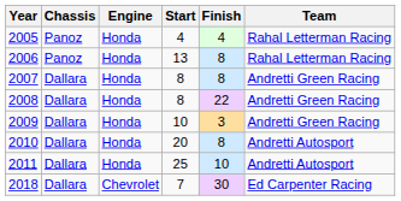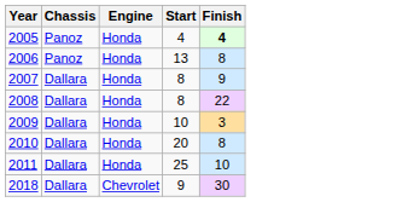 <table class="wikitable" style="font-size: 90%;">
 <tr>
 <th scope="col">Year</th>
 <th scope="col">Chassis</th>
 <th scope="col">Engine</th>
 <th scope="col">Start</th>
 <th scope="col">Finish</th>
-<th scope="col">Team</th>
 </tr>
 <tr>
 <td><a href='#'>2005</a></td>
 <td><a href='#'>Panoz</a></td>
 <td><a href='#'>Honda</a></td>
 <td style="text-align:center">4</td>
-<td style="text-align:center; background:#dfffdf;">4</td>
-<td nowrap><a href='#'>Rahal Letterman Racing</a></td>
+<td style="text-align:center; background:#dfffdf;"><strong>4</strong></td>
 </tr>
 <tr>
 <td><a href='#'>2006</a></td>
 <td><a href='#'>Panoz</a></td>
 <td><a href='#'>Honda</a></td>
 <td style="text-align:center">13</td>
 <td style="text-align:center; background:#cfeaff;">8</td>
-<td nowrap><a href='#'>Rahal Letterman Racing</a></td>
 </tr>
 <tr>
 <td><a href='#'>2007</a></td>
 <td><a href='#'>Dallara</a></td>
 <td><a href='#'>Honda</a></td>
 <td style="text-align:center">8</td>
-<td style="text-align:center; background:#cfeaff;">8</td>
-<td><a href='#'>Andretti Green Racing</a></td>
+<td style="text-align:center; background:#cfeaff;">9</td>
 </tr>
 <tr>
 <td><a href='#'>2008</a></td>
 <td><a href='#'>Dallara</a></td>
 <td><a href='#'>Honda</a></td>
 <td style="text-align:center">8</td>
 <td style="text-align:center; background:#efcfff;">22</td>
-<td><a href='#'>Andretti Green Racing</a></td>
 </tr>
 <tr>
 <td><a href='#'>2009</a></td>
 <td><a href='#'>Dallara</a></td>
 <td><a href='#'>Honda</a></td>
 <td style="text-align:center">10</td>
 <td style="text-align:center; background:#ffdf9f;">3</td>
-<td><a href='#'>Andretti Green Racing</a></td>
 </tr>
 <tr>
 <td><a href='#'>2010</a></td>
 <td><a href='#'>Dallara</a></td>
 <td><a href='#'>Honda</a></td>
 <td style="text-align:center">20</td>
 <td style="text-align:center; background:#cfeaff;">8</td>
-<td><a href='#'>Andretti Autosport</a></td>
 </tr>
 <tr>
 <td><a href='#'>2011</a></td>
 <td><a href='#'>Dallara</a></td>
 <td><a href='#'>Honda</a></td>
 <td style="text-align:center">25</td>
 <td style="text-align:center; background:#cfeaff;">10</td>
-<td><a href='#'>Andretti Autosport</a></td>
 </tr>
 <tr>
 <td><a href='#'>2018</a></td>
 <td><a href='#'>Dallara</a></td>
 <td><a href='#'>Chevrolet</a></td>
-<td style="text-align:center">7</td>
+<td style="text-align:center">9</td>
 <td style="text-align:center; background:#EFCFFF;">30</td>
-<td><a href='#'>Ed Carpenter Racing</a></td>
 </tr>
 </table>
